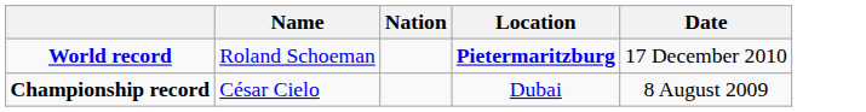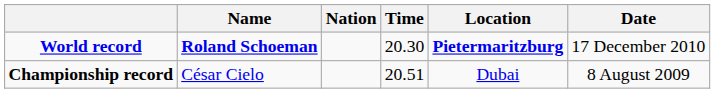 <table class=wikitable style=text-align:center>
 <tr>
 <th></th>
 <th>Name</th>
 <th>Nation</th>
+<th>Time</th>
 <th>Location</th>
 <th>Date</th>
 </tr>
 <tr>
 <td><strong><a href='#'>World record</a></strong></td>
-<td align=left><a href='#'>Roland Schoeman</a></td>
+<td align=left><strong><a href='#'>Roland Schoeman</a></strong></td>
 <td align=left></td>
+<td align=left>20.30</td>
 <td><strong><a href='#'>Pietermaritzburg</a></strong></td>
 <td>17 December 2010</td>
 </tr>
 <tr>
 <td><strong>Championship record</strong></td>
 <td align=left><a href='#'>César Cielo</a></td>
 <td align=left></td>
+<td align=left>20.51</td>
 <td><a href='#'>Dubai</a></td>
 <td>8 August 2009</td>
 </tr>
 </table>
